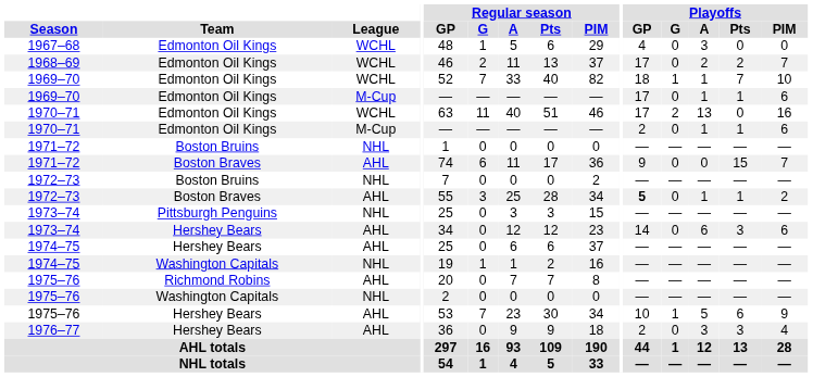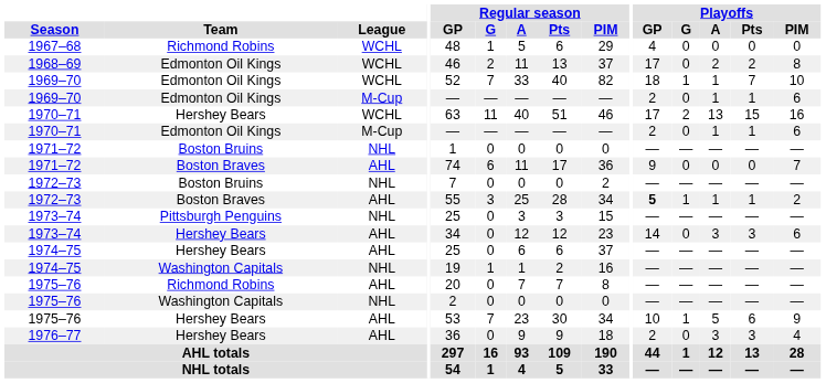 <table border="0" cellpadding="1" cellspacing="0" style="text-align:center; width:60em">
 <tr bgcolor="#e0e0e0">
 <th colspan="3" bgcolor="#ffffff"></th>
 <th rowspan="100" bgcolor="#ffffff"></th>
 <th colspan="5"><a href='#'>Regular season</a></th>
 <th rowspan="100" bgcolor="#ffffff"></th>
 <th colspan="5"><a href='#'>Playoffs</a></th>
 </tr>
 <tr bgcolor="#e0e0e0">
 <th><a href='#'>Season</a></th>
 <th>Team</th>
 <th>League</th>
 <th>GP</th>
 <th><a href='#'>G</a></th>
 <th><a href='#'>A</a></th>
 <th><a href='#'>Pts</a></th>
 <th><a href='#'>PIM</a></th>
 <th>GP</th>
 <th>G</th>
 <th>A</th>
 <th>Pts</th>
 <th>PIM</th>
 </tr>
 <tr>
 <td><a href='#'>1967–68</a></td>
-<td><a href='#'>Edmonton Oil Kings</a></td>
+<td><a href='#'>Richmond Robins</a></td>
 <td><a href='#'>WCHL</a></td>
 <td>48</td>
 <td>1</td>
 <td>5</td>
 <td>6</td>
 <td>29</td>
 <td>4</td>
 <td>0</td>
-<td>3</td>
+<td>0</td>
 <td>0</td>
 <td>0</td>
 </tr>
 <tr bgcolor="#f0f0f0">
 <td><a href='#'>1968–69</a></td>
 <td>Edmonton Oil Kings</td>
 <td>WCHL</td>
 <td>46</td>
 <td>2</td>
 <td>11</td>
 <td>13</td>
 <td>37</td>
 <td>17</td>
 <td>0</td>
 <td>2</td>
 <td>2</td>
-<td>7</td>
+<td>8</td>
 </tr>
 <tr>
 <td><a href='#'>1969–70</a></td>
 <td>Edmonton Oil Kings</td>
 <td>WCHL</td>
 <td>52</td>
 <td>7</td>
 <td>33</td>
 <td>40</td>
 <td>82</td>
 <td>18</td>
 <td>1</td>
 <td>1</td>
 <td>7</td>
 <td>10</td>
 </tr>
 <tr bgcolor="#f0f0f0">
 <td><a href='#'>1969–70</a></td>
 <td>Edmonton Oil Kings</td>
 <td><a href='#'>M-Cup</a></td>
 <td>—</td>
 <td>—</td>
 <td>—</td>
 <td>—</td>
 <td>—</td>
-<td>17</td>
+<td>2</td>
 <td>0</td>
 <td>1</td>
 <td>1</td>
 <td>6</td>
 </tr>
 <tr>
 <td><a href='#'>1970–71</a></td>
-<td>Edmonton Oil Kings</td>
+<td>Hershey Bears</td>
 <td>WCHL</td>
 <td>63</td>
 <td>11</td>
 <td>40</td>
 <td>51</td>
 <td>46</td>
 <td>17</td>
 <td>2</td>
 <td>13</td>
-<td>0</td>
+<td>15</td>
 <td>16</td>
 </tr>
 <tr bgcolor="#f0f0f0">
 <td><a href='#'>1970–71</a></td>
 <td>Edmonton Oil Kings</td>
 <td>M-Cup</td>
 <td>—</td>
 <td>—</td>
 <td>—</td>
 <td>—</td>
 <td>—</td>
 <td>2</td>
 <td>0</td>
 <td>1</td>
 <td>1</td>
 <td>6</td>
 </tr>
 <tr>
 <td><a href='#'>1971–72</a></td>
 <td><a href='#'>Boston Bruins</a></td>
 <td><a href='#'>NHL</a></td>
 <td>1</td>
 <td>0</td>
 <td>0</td>
 <td>0</td>
 <td>0</td>
 <td>—</td>
 <td>—</td>
 <td>—</td>
 <td>—</td>
 <td>—</td>
 </tr>
 <tr bgcolor="#f0f0f0">
 <td><a href='#'>1971–72</a></td>
 <td><a href='#'>Boston Braves</a></td>
 <td><a href='#'>AHL</a></td>
 <td>74</td>
 <td>6</td>
 <td>11</td>
 <td>17</td>
 <td>36</td>
 <td>9</td>
 <td>0</td>
 <td>0</td>
-<td>15</td>
+<td>0</td>
 <td>7</td>
 </tr>
 <tr>
 <td><a href='#'>1972–73</a></td>
 <td>Boston Bruins</td>
 <td>NHL</td>
 <td>7</td>
 <td>0</td>
 <td>0</td>
 <td>0</td>
 <td>2</td>
 <td>—</td>
 <td>—</td>
 <td>—</td>
 <td>—</td>
 <td>—</td>
 </tr>
 <tr bgcolor="#f0f0f0">
 <td><a href='#'>1972–73</a></td>
 <td>Boston Braves</td>
 <td>AHL</td>
 <td>55</td>
 <td>3</td>
 <td>25</td>
 <td>28</td>
 <td>34</td>
 <td><strong>5</strong></td>
-<td>0</td>
+<td>1</td>
 <td>1</td>
 <td>1</td>
 <td>2</td>
 </tr>
 <tr>
 <td><a href='#'>1973–74</a></td>
 <td><a href='#'>Pittsburgh Penguins</a></td>
 <td>NHL</td>
 <td>25</td>
 <td>0</td>
 <td>3</td>
 <td>3</td>
 <td>15</td>
 <td>—</td>
 <td>—</td>
 <td>—</td>
 <td>—</td>
 <td>—</td>
 </tr>
 <tr bgcolor="#f0f0f0">
 <td><a href='#'>1973–74</a></td>
 <td><a href='#'>Hershey Bears</a></td>
 <td>AHL</td>
 <td>34</td>
 <td>0</td>
 <td>12</td>
 <td>12</td>
 <td>23</td>
 <td>14</td>
 <td>0</td>
-<td>6</td>
+<td>3</td>
 <td>3</td>
 <td>6</td>
 </tr>
 <tr>
 <td><a href='#'>1974–75</a></td>
 <td>Hershey Bears</td>
 <td>AHL</td>
 <td>25</td>
 <td>0</td>
 <td>6</td>
 <td>6</td>
 <td>37</td>
 <td>—</td>
 <td>—</td>
 <td>—</td>
 <td>—</td>
 <td>—</td>
 </tr>
 <tr bgcolor="#f0f0f0">
 <td><a href='#'>1974–75</a></td>
 <td><a href='#'>Washington Capitals</a></td>
 <td>NHL</td>
 <td>19</td>
 <td>1</td>
 <td>1</td>
 <td>2</td>
 <td>16</td>
 <td>—</td>
 <td>—</td>
 <td>—</td>
 <td>—</td>
 <td>—</td>
 </tr>
 <tr>
 <td><a href='#'>1975–76</a></td>
 <td><a href='#'>Richmond Robins</a></td>
 <td>AHL</td>
 <td>20</td>
 <td>0</td>
 <td>7</td>
 <td>7</td>
 <td>8</td>
 <td>—</td>
 <td>—</td>
 <td>—</td>
 <td>—</td>
 <td>—</td>
 </tr>
 <tr bgcolor="#f0f0f0">
 <td><a href='#'>1975–76</a></td>
 <td>Washington Capitals</td>
 <td>NHL</td>
 <td>2</td>
 <td>0</td>
 <td>0</td>
 <td>0</td>
 <td>0</td>
 <td>—</td>
 <td>—</td>
 <td>—</td>
 <td>—</td>
 <td>—</td>
 </tr>
 <tr>
 <td>1975–76</td>
 <td>Hershey Bears</td>
 <td>AHL</td>
 <td>53</td>
 <td>7</td>
 <td>23</td>
 <td>30</td>
 <td>34</td>
 <td>10</td>
 <td>1</td>
 <td>5</td>
 <td>6</td>
 <td>9</td>
 </tr>
 <tr bgcolor="#f0f0f0">
 <td><a href='#'>1976–77</a></td>
 <td>Hershey Bears</td>
 <td>AHL</td>
 <td>36</td>
 <td>0</td>
 <td>9</td>
 <td>9</td>
 <td>18</td>
 <td>2</td>
 <td>0</td>
 <td>3</td>
 <td>3</td>
 <td>4</td>
 </tr>
 <tr bgcolor="#e0e0e0">
 <th colspan="3">AHL totals</th>
 <th>297</th>
 <th>16</th>
 <th>93</th>
 <th>109</th>
 <th>190</th>
 <th>44</th>
 <th>1</th>
 <th>12</th>
 <th>13</th>
 <th>28</th>
 </tr>
 <tr bgcolor="#e0e0e0">
 <th colspan="3">NHL totals</th>
 <th>54</th>
 <th>1</th>
 <th>4</th>
 <th>5</th>
 <th>33</th>
 <th>—</th>
 <th>—</th>
 <th>—</th>
 <th>—</th>
 <th>—</th>
 </tr>
 </table>
